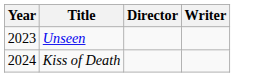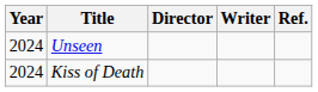 <table class="wikitable">
 <tr>
 <th>Year</th>
 <th>Title</th>
 <th>Director</th>
 <th>Writer</th>
+<th>Ref.</th>
 </tr>
 <tr>
-<td>2023</td>
+<td>2024</td>
 <td><em><a href='#'>Unseen</a></em></td>
+<td></td>
 <td></td>
 <td></td>
 </tr>
 <tr>
 <td>2024</td>
 <td><em>Kiss of Death</em></td>
 <td></td>
 <td></td>
+<td></td>
 </tr>
 </table>
